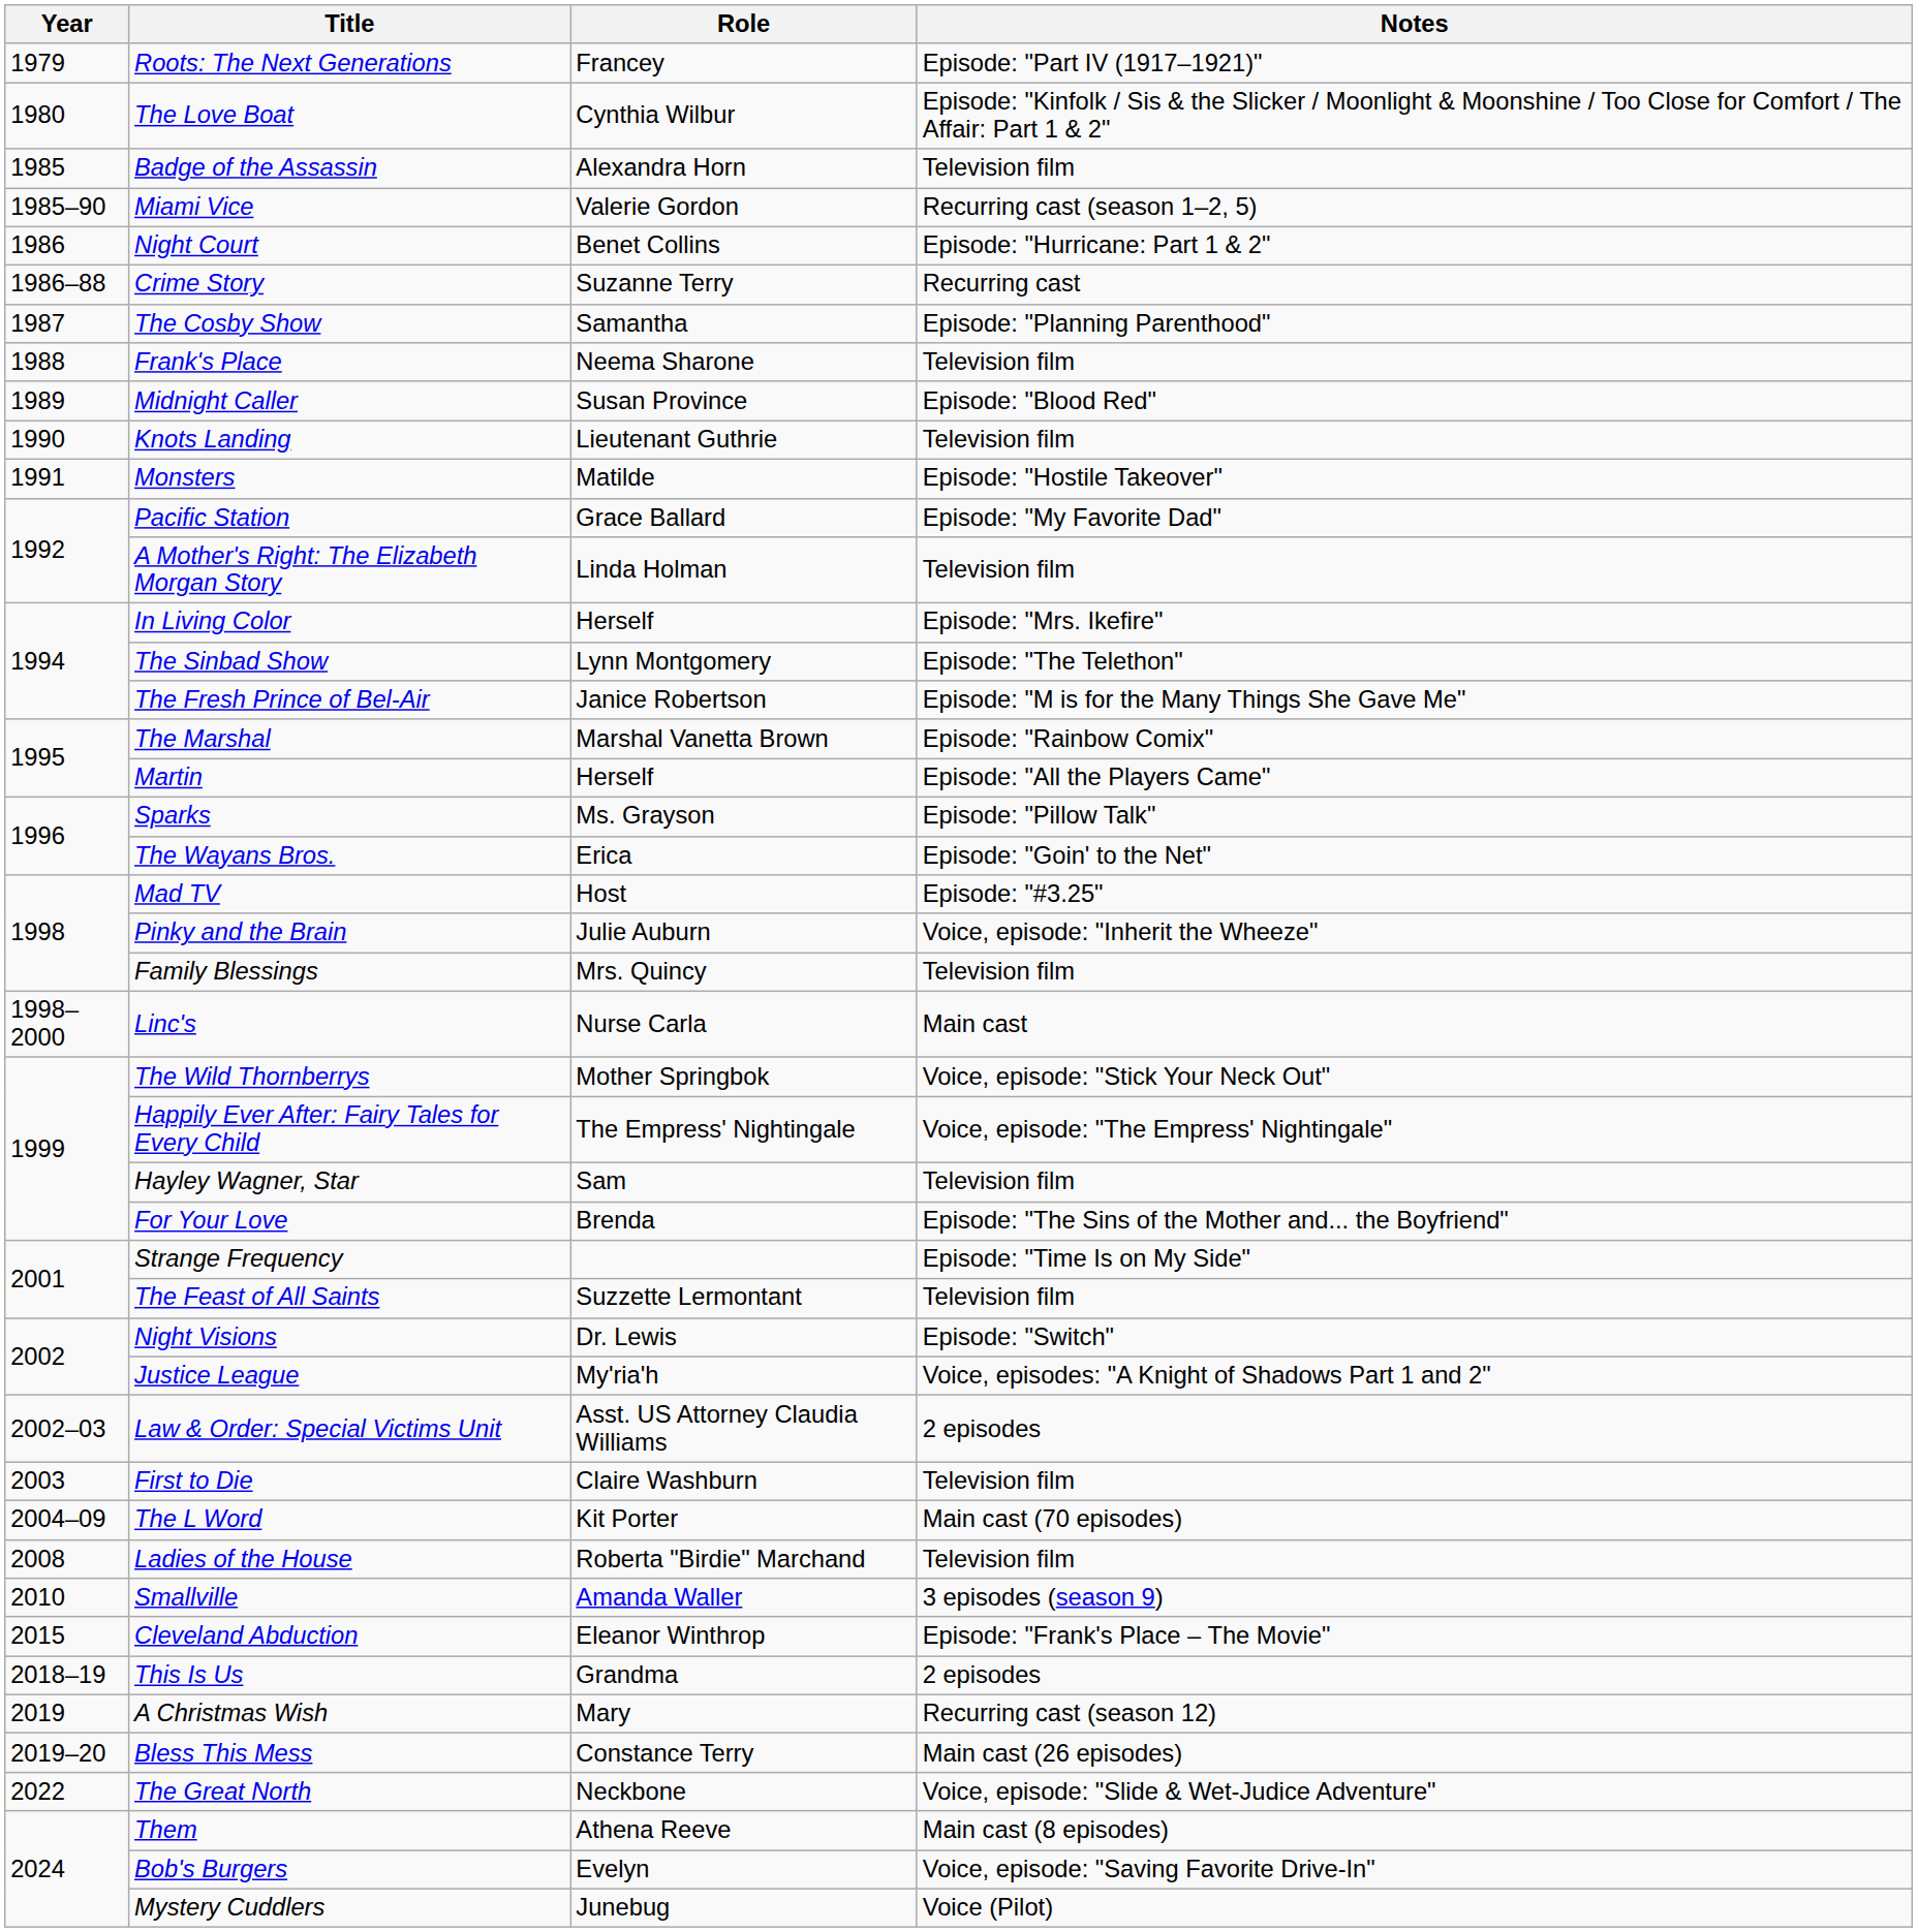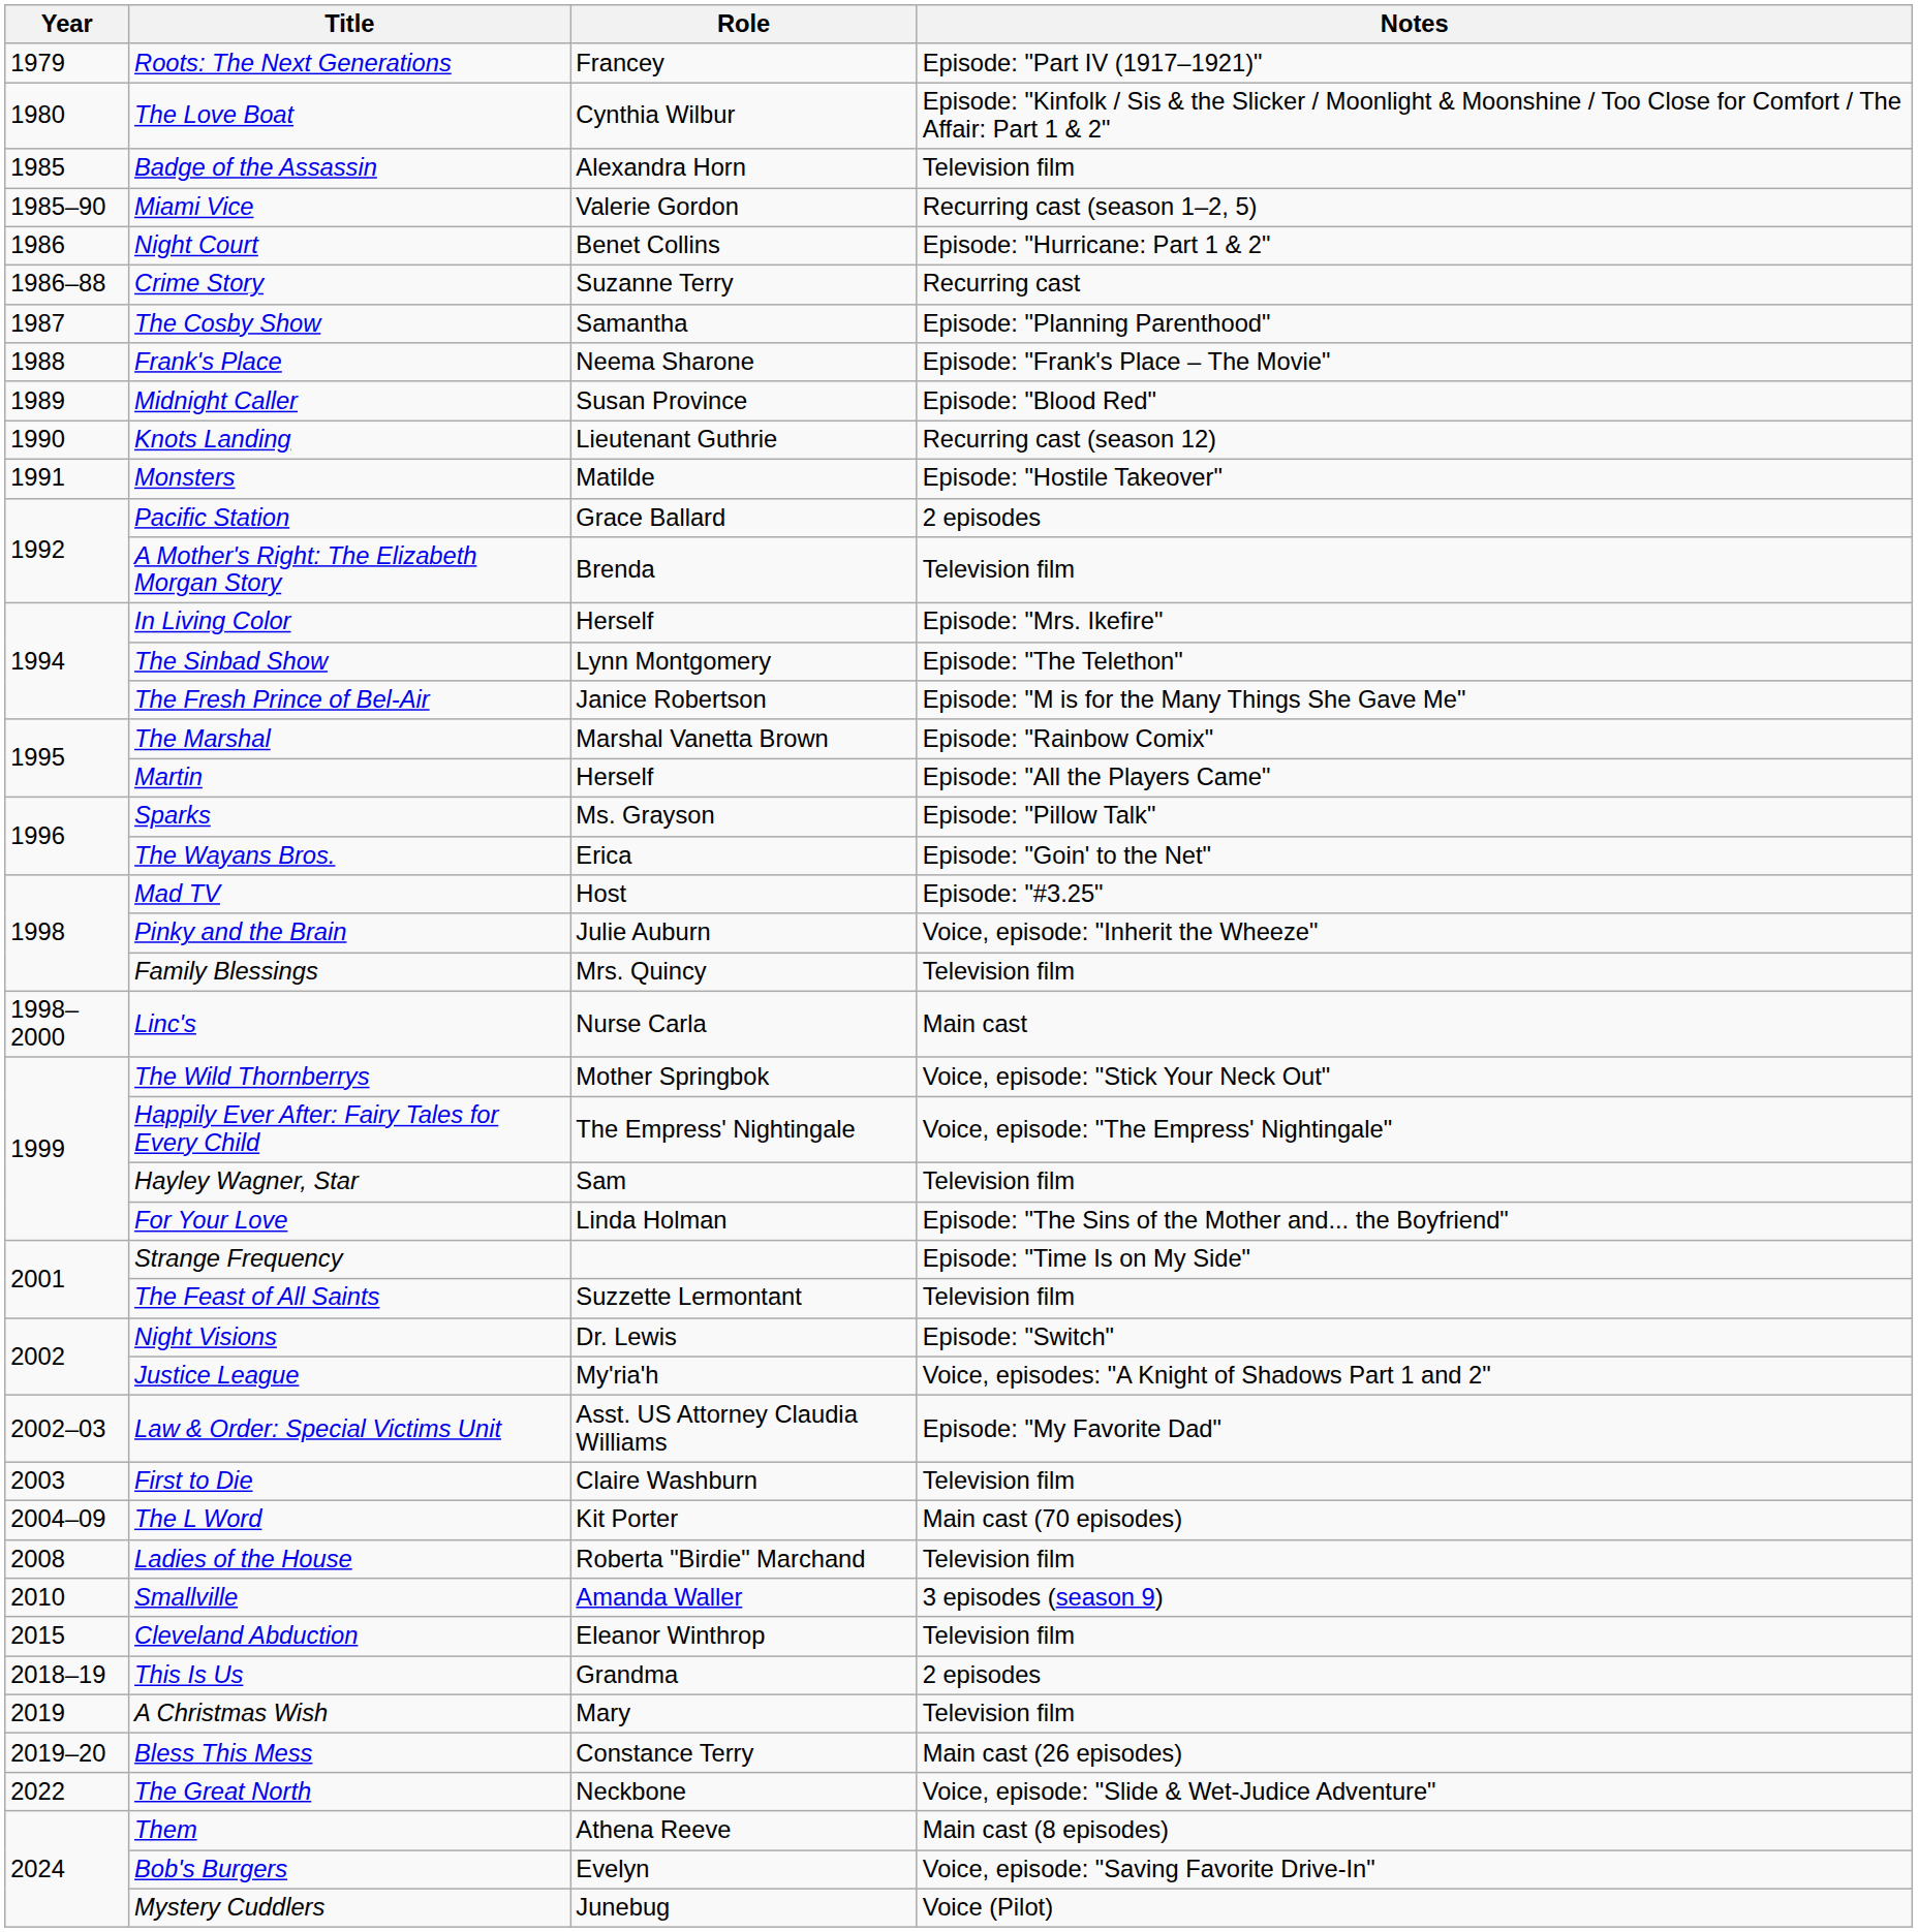 <table class="wikitable sortable">
 <tr>
 <th>Year</th>
 <th>Title</th>
 <th>Role</th>
 <th class="unsortable">Notes</th>
 </tr>
 <tr>
 <td>1979</td>
 <td><em><a href='#'>Roots: The Next Generations</a></em></td>
 <td>Francey</td>
 <td>Episode: "Part IV (1917–1921)"</td>
 </tr>
 <tr>
 <td>1980</td>
 <td><em><a href='#'>The Love Boat</a></em></td>
 <td>Cynthia Wilbur</td>
 <td>Episode: "Kinfolk / Sis & the Slicker / Moonlight & Moonshine / Too Close for Comfort / The Affair: Part 1 & 2"</td>
 </tr>
 <tr>
 <td>1985</td>
 <td><em><a href='#'>Badge of the Assassin</a></em></td>
 <td>Alexandra Horn</td>
 <td>Television film</td>
 </tr>
 <tr>
 <td>1985–90</td>
 <td><em><a href='#'>Miami Vice</a></em></td>
 <td>Valerie Gordon</td>
 <td>Recurring cast (season 1–2, 5)</td>
 </tr>
 <tr>
 <td>1986</td>
 <td><em><a href='#'>Night Court</a></em></td>
 <td>Benet Collins</td>
 <td>Episode: "Hurricane: Part 1 & 2"</td>
 </tr>
 <tr>
 <td>1986–88</td>
 <td><em><a href='#'>Crime Story</a></em></td>
 <td>Suzanne Terry</td>
 <td>Recurring cast</td>
 </tr>
 <tr>
 <td>1987</td>
 <td><em><a href='#'>The Cosby Show</a></em></td>
 <td>Samantha</td>
 <td>Episode: "Planning Parenthood"</td>
 </tr>
 <tr>
 <td>1988</td>
 <td><em><a href='#'>Frank's Place</a></em></td>
 <td>Neema Sharone</td>
-<td>Television film</td>
+<td>Episode: "Frank's Place – The Movie"</td>
 </tr>
 <tr>
 <td>1989</td>
 <td><em><a href='#'>Midnight Caller</a></em></td>
 <td>Susan Province</td>
 <td>Episode: "Blood Red"</td>
 </tr>
 <tr>
 <td>1990</td>
 <td><em><a href='#'>Knots Landing</a></em></td>
 <td>Lieutenant Guthrie</td>
-<td>Television film</td>
+<td>Recurring cast (season 12)</td>
 </tr>
 <tr>
 <td>1991</td>
 <td><em><a href='#'>Monsters</a></em></td>
 <td>Matilde</td>
 <td>Episode: "Hostile Takeover"</td>
 </tr>
 <tr>
 <td rowspan="2">1992</td>
 <td><em><a href='#'>Pacific Station</a></em></td>
 <td>Grace Ballard</td>
-<td>Episode: "My Favorite Dad"</td>
+<td>2 episodes</td>
 </tr>
 <tr>
 <td><em><a href='#'>A Mother's Right: The Elizabeth Morgan Story</a></em></td>
-<td>Linda Holman</td>
+<td>Brenda</td>
 <td>Television film</td>
 </tr>
 <tr>
 <td rowspan="3">1994</td>
 <td><em><a href='#'>In Living Color</a></em></td>
 <td>Herself</td>
 <td>Episode: "Mrs. Ikefire"</td>
 </tr>
 <tr>
 <td><em><a href='#'>The Sinbad Show</a></em></td>
 <td>Lynn Montgomery</td>
 <td>Episode: "The Telethon"</td>
 </tr>
 <tr>
 <td><em><a href='#'>The Fresh Prince of Bel-Air</a></em></td>
 <td>Janice Robertson</td>
 <td>Episode: "M is for the Many Things She Gave Me"</td>
 </tr>
 <tr>
 <td rowspan=2>1995</td>
 <td><em><a href='#'>The Marshal</a></em></td>
 <td>Marshal Vanetta Brown</td>
 <td>Episode: "Rainbow Comix"</td>
 </tr>
 <tr>
 <td><em><a href='#'>Martin</a></em></td>
 <td>Herself</td>
 <td>Episode: "All the Players Came"</td>
 </tr>
 <tr>
 <td rowspan="2">1996</td>
 <td><em><a href='#'>Sparks</a></em></td>
 <td>Ms. Grayson</td>
 <td>Episode: "Pillow Talk"</td>
 </tr>
 <tr>
 <td><em><a href='#'>The Wayans Bros.</a></em></td>
 <td>Erica</td>
 <td>Episode: "Goin' to the Net"</td>
 </tr>
 <tr>
 <td rowspan="3">1998</td>
 <td><em><a href='#'>Mad TV</a></em></td>
 <td>Host</td>
 <td>Episode: "#3.25"</td>
 </tr>
 <tr>
 <td><em><a href='#'>Pinky and the Brain</a></em></td>
 <td>Julie Auburn</td>
 <td>Voice, episode: "Inherit the Wheeze"</td>
 </tr>
 <tr>
 <td><em>Family Blessings</em></td>
 <td>Mrs. Quincy</td>
 <td>Television film</td>
 </tr>
 <tr>
 <td>1998–2000</td>
 <td><em><a href='#'>Linc's</a></em></td>
 <td>Nurse Carla</td>
 <td>Main cast</td>
 </tr>
 <tr>
 <td rowspan="4">1999</td>
 <td><em><a href='#'>The Wild Thornberrys</a></em></td>
 <td>Mother Springbok</td>
 <td>Voice, episode: "Stick Your Neck Out"</td>
 </tr>
 <tr>
 <td><em><a href='#'>Happily Ever After: Fairy Tales for Every Child</a></em></td>
 <td>The Empress' Nightingale</td>
 <td>Voice, episode: "The Empress' Nightingale"</td>
 </tr>
 <tr>
 <td><em>Hayley Wagner, Star</em></td>
 <td>Sam</td>
 <td>Television film</td>
 </tr>
 <tr>
 <td><em><a href='#'>For Your Love</a></em></td>
-<td>Brenda</td>
+<td>Linda Holman</td>
 <td>Episode: "The Sins of the Mother and... the Boyfriend"</td>
 </tr>
 <tr>
 <td rowspan="2">2001</td>
 <td><em>Strange Frequency</em></td>
 <td></td>
 <td>Episode: "Time Is on My Side"</td>
 </tr>
 <tr>
 <td><em><a href='#'>The Feast of All Saints</a></em></td>
 <td>Suzzette Lermontant</td>
 <td>Television film</td>
 </tr>
 <tr>
 <td rowspan="2">2002</td>
 <td><em><a href='#'>Night Visions</a></em></td>
 <td>Dr. Lewis</td>
 <td>Episode: "Switch"</td>
 </tr>
 <tr>
 <td><em><a href='#'>Justice League</a></em></td>
 <td>My'ria'h</td>
 <td>Voice, episodes: "A Knight of Shadows Part 1 and 2"</td>
 </tr>
 <tr>
 <td>2002–03</td>
 <td><em><a href='#'>Law & Order: Special Victims Unit</a></em></td>
 <td>Asst. US Attorney Claudia Williams</td>
-<td>2 episodes</td>
+<td>Episode: "My Favorite Dad"</td>
 </tr>
 <tr>
 <td>2003</td>
 <td><em><a href='#'>First to Die</a></em></td>
 <td>Claire Washburn</td>
 <td>Television film</td>
 </tr>
 <tr>
 <td>2004–09</td>
 <td><em><a href='#'>The L Word</a></em></td>
 <td>Kit Porter</td>
 <td>Main cast (70 episodes)</td>
 </tr>
 <tr>
 <td>2008</td>
 <td><em><a href='#'>Ladies of the House</a></em></td>
 <td>Roberta "Birdie" Marchand</td>
 <td>Television film</td>
 </tr>
 <tr>
 <td>2010</td>
 <td><em><a href='#'>Smallville</a></em></td>
 <td><a href='#'>Amanda Waller</a></td>
 <td>3 episodes (<a href='#'>season 9</a>)</td>
 </tr>
 <tr>
 <td>2015</td>
 <td><em><a href='#'>Cleveland Abduction</a></em></td>
 <td>Eleanor Winthrop</td>
-<td>Episode: "Frank's Place – The Movie"</td>
+<td>Television film</td>
 </tr>
 <tr>
 <td>2018–19</td>
 <td><em><a href='#'>This Is Us</a></em></td>
 <td>Grandma</td>
 <td>2 episodes</td>
 </tr>
 <tr>
 <td>2019</td>
 <td><em>A Christmas Wish</em></td>
 <td>Mary</td>
-<td>Recurring cast (season 12)</td>
+<td>Television film</td>
 </tr>
 <tr>
 <td>2019–20</td>
 <td><em><a href='#'>Bless This Mess</a></em></td>
 <td>Constance Terry</td>
 <td>Main cast (26 episodes)</td>
 </tr>
 <tr>
 <td>2022</td>
 <td><em><a href='#'>The Great North</a></em></td>
 <td>Neckbone</td>
 <td>Voice, episode: "Slide & Wet-Judice Adventure"</td>
 </tr>
 <tr>
 <td rowspan="3">2024</td>
 <td><em><a href='#'>Them</a></em></td>
 <td>Athena Reeve</td>
 <td>Main cast (8 episodes)</td>
 </tr>
 <tr>
 <td><em><a href='#'>Bob's Burgers</a></em></td>
 <td>Evelyn</td>
 <td>Voice, episode: "Saving Favorite Drive-In"</td>
 </tr>
 <tr>
 <td><em>Mystery Cuddlers</em></td>
 <td>Junebug</td>
 <td>Voice (Pilot)</td>
 </tr>
 </table>
